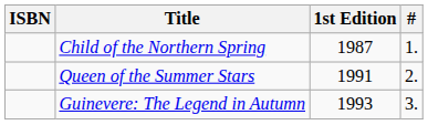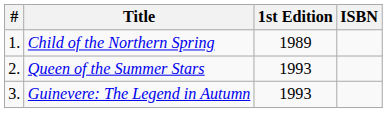 <table class="wikitable">
 <tr>
-<th>ISBN</th>
+<th>#</th>
 <th>Title</th>
 <th>1st Edition</th>
-<th>#</th>
+<th>ISBN</th>
 </tr>
 <tr>
+<td align="right">1.</td>
+<td><em><a href='#'>Child of the Northern Spring</a></em></td>
+<td align="center">1989</td>
 <td></td>
-<td><em><a href='#'>Child of the Northern Spring</a></em></td>
-<td align="center">1987</td>
-<td align="right">1.</td>
 </tr>
 <tr>
+<td align="right">2.</td>
+<td><em><a href='#'>Queen of the Summer Stars</a></em></td>
+<td align="center">1993</td>
 <td></td>
-<td><em><a href='#'>Queen of the Summer Stars</a></em></td>
-<td align="center">1991</td>
-<td align="right">2.</td>
 </tr>
 <tr>
-<td></td>
+<td align="right">3.</td>
 <td><em><a href='#'>Guinevere: The Legend in Autumn</a></em></td>
 <td align="center">1993</td>
-<td align="right">3.</td>
+<td></td>
 </tr>
 </table>
